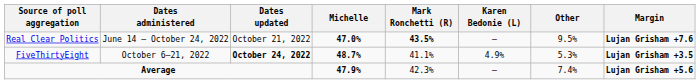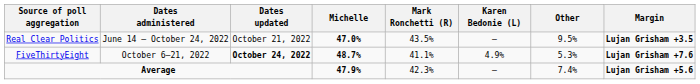 <table class="wikitable sortable" style="text-align:center;font-size:90%;line-height:17px">
 <tr>
 <th>Source of poll<br>aggregation</th>
 <th>Dates<br>administered</th>
 <th>Dates<br>updated</th>
 <th style="width:100px;">Michelle<br></th>
 <th style="width:100px;">Mark<br>Ronchetti (R)</th>
 <th style="width:100px;">Karen<br>Bedonie (L)</th>
 <th style="width:100px;">Other<br></th>
 <th>Margin</th>
 </tr>
 <tr>
 <td><a href='#'>Real Clear Politics</a></td>
 <td>June 14 – October 24, 2022</td>
 <td>October 21, 2022</td>
 <td><strong>47.0%</strong></td>
-<td><strong>43.5%</strong></td>
+<td>43.5%</td>
 <td>–</td>
 <td>9.5%</td>
-<td><strong>Lujan Grisham +7.6</strong></td>
+<td><strong>Lujan Grisham +3.5</strong></td>
 </tr>
 <tr>
 <td><a href='#'>FiveThirtyEight</a></td>
 <td>October 6–21, 2022</td>
 <td><strong>October 24, 2022</strong></td>
 <td><strong>48.7%</strong></td>
 <td>41.1%</td>
 <td>4.9%</td>
 <td>5.3%</td>
-<td><strong>Lujan Grisham +3.5</strong></td>
+<td><strong>Lujan Grisham +7.6</strong></td>
 </tr>
 <tr>
 <td colspan="3"><strong>Average</strong></td>
 <td><strong>47.9%</strong></td>
 <td>42.3%</td>
 <td>–</td>
 <td>7.4%</td>
 <td><strong>Lujan Grisham +5.6</strong></td>
 </tr>
 </table>
